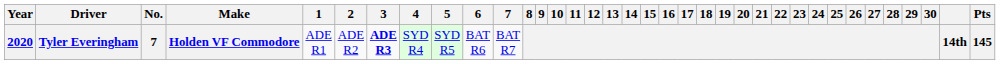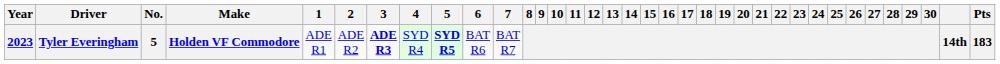 <table class="wikitable mw-collapsible mw-collapsed" style="text-align:center; ">
 <tr>
 <th>Year</th>
 <th>Driver</th>
 <th>No.</th>
 <th>Make</th>
 <th>1</th>
 <th>2</th>
 <th>3</th>
 <th>4</th>
 <th>5</th>
 <th>6</th>
 <th>7</th>
 <th>8</th>
 <th>9</th>
 <th>10</th>
 <th>11</th>
 <th>12</th>
 <th>13</th>
 <th>14</th>
 <th>15</th>
 <th>16</th>
 <th>17</th>
 <th>18</th>
 <th>19</th>
 <th>20</th>
 <th>21</th>
 <th>22</th>
 <th>23</th>
 <th>24</th>
 <th>25</th>
 <th>26</th>
 <th>27</th>
 <th>28</th>
 <th>29</th>
 <th>30</th>
 <th></th>
 <th>Pts</th>
 </tr>
 <tr>
-<th><a href='#'>2020</a></th>
+<th><a href='#'>2023</a></th>
 <th><a href='#'>Tyler Everingham</a></th>
-<th>7</th>
+<th>5</th>
 <th><a href='#'>Holden VF Commodore</a></th>
 <td style="background: #"><a href='#'>ADE<br>R1</a><br></td>
 <td style="background: #"><a href='#'>ADE<br>R2</a><br></td>
 <td style="background: #"><strong><a href='#'>ADE<br>R3</a><br></strong></td>
 <td style="background: #dfffdf"><a href='#'>SYD<br>R4</a><br></td>
-<td style="background: #dfffdf"><a href='#'>SYD<br>R5</a><br></td>
+<td style="background: #dfffdf"><strong><a href='#'>SYD<br>R5</a><br></strong></td>
 <td style="background: #"><a href='#'>BAT<br>R6</a><br></td>
 <td style="background: #"><a href='#'>BAT<br>R7</a><br></td>
 <th colspan=23></th>
 <th>14th</th>
-<th>145</th>
+<th>183</th>
 </tr>
 </table>
